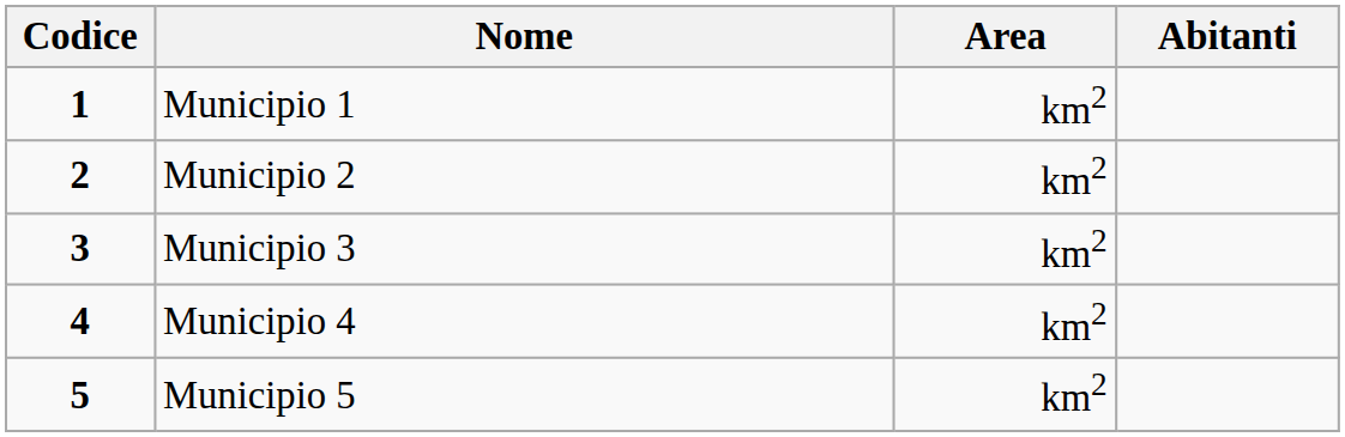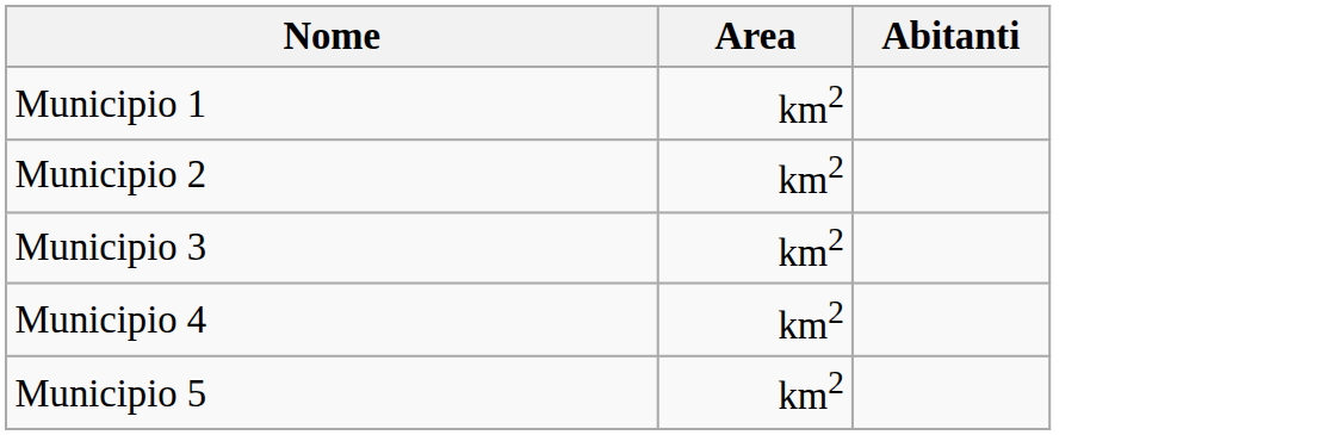 <table class="wikitable">
 <tr>
-<th width="10%">Codice</th>
 <th width="50%">Nome</th>
 <th width="15%">Area</th>
 <th width="15%">Abitanti</th>
 </tr>
 <tr>
-<td style="text-align:center"><strong>1</strong></td>
 <td>Municipio 1</td>
 <td style="text-align:right"> km<sup>2</sup></td>
 <td style="text-align:right"></td>
 </tr>
 <tr>
-<td style="text-align:center"><strong>2</strong></td>
 <td>Municipio 2</td>
 <td style="text-align:right"> km<sup>2</sup></td>
 <td style="text-align:right"></td>
 </tr>
 <tr>
-<td style="text-align:center"><strong>3</strong></td>
 <td>Municipio 3</td>
 <td style="text-align:right"> km<sup>2</sup></td>
 <td style="text-align:right"></td>
 </tr>
 <tr>
-<td style="text-align:center"><strong>4</strong></td>
 <td>Municipio 4</td>
 <td style="text-align:right"> km<sup>2</sup></td>
 <td style="text-align:right"></td>
 </tr>
 <tr>
-<td style="text-align:center"><strong>5</strong></td>
 <td>Municipio 5</td>
 <td style="text-align:right"> km<sup>2</sup></td>
 <td style="text-align:right"></td>
 </tr>
 </table>
